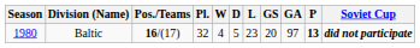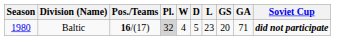 <table class="wikitable">
 <tr>
 <th>Season</th>
 <th>Division (Name)</th>
 <th>Pos./Teams</th>
 <th>Pl.</th>
 <th>W</th>
 <th>D</th>
 <th>L</th>
 <th>GS</th>
 <th>GA</th>
-<th>P</th>
 <th><a href='#'>Soviet Cup</a></th>
 </tr>
 <tr>
 <td align=center><a href='#'>1980</a></td>
 <td align=center>Baltic</td>
 <td align=center bgcolor=><strong>16</strong>/(17)</td>
-<td align=center>32</td>
+<td align=center style="background: lightgrey;">32</td>
 <td align=center>4</td>
 <td align=center>5</td>
 <td align=center>23</td>
 <td align=center>20</td>
-<td align=center>97</td>
-<td align=center><strong>13</strong></td>
+<td align=center>71</td>
 <td align=center bgcolor=><strong><em>did not participate</em></strong></td>
 </tr>
 </table>
